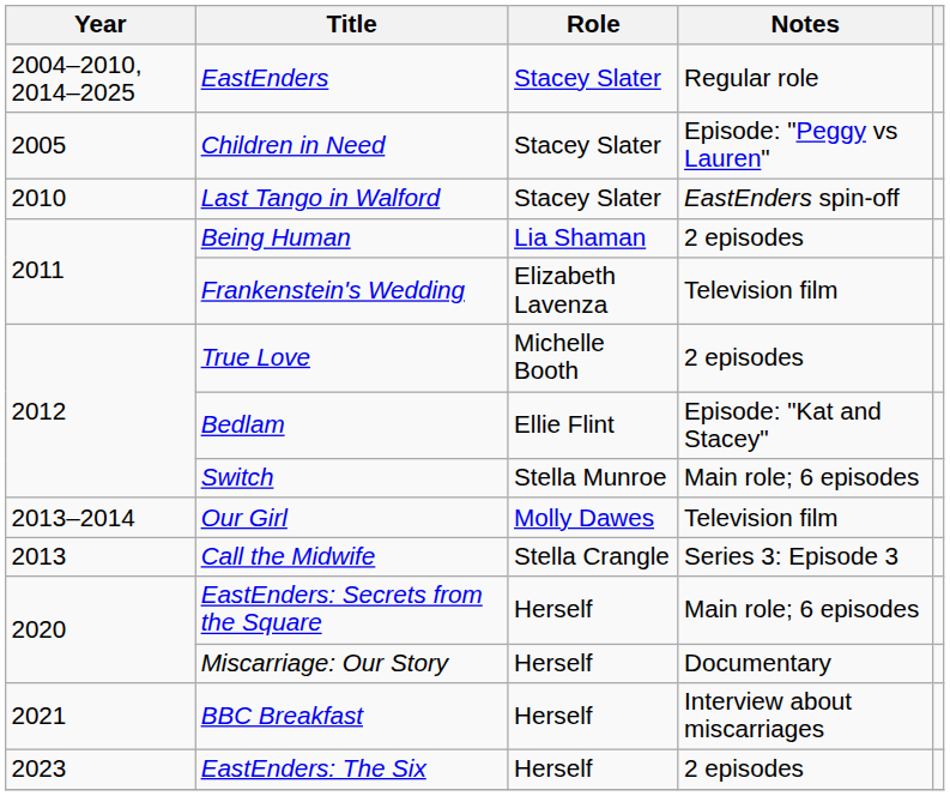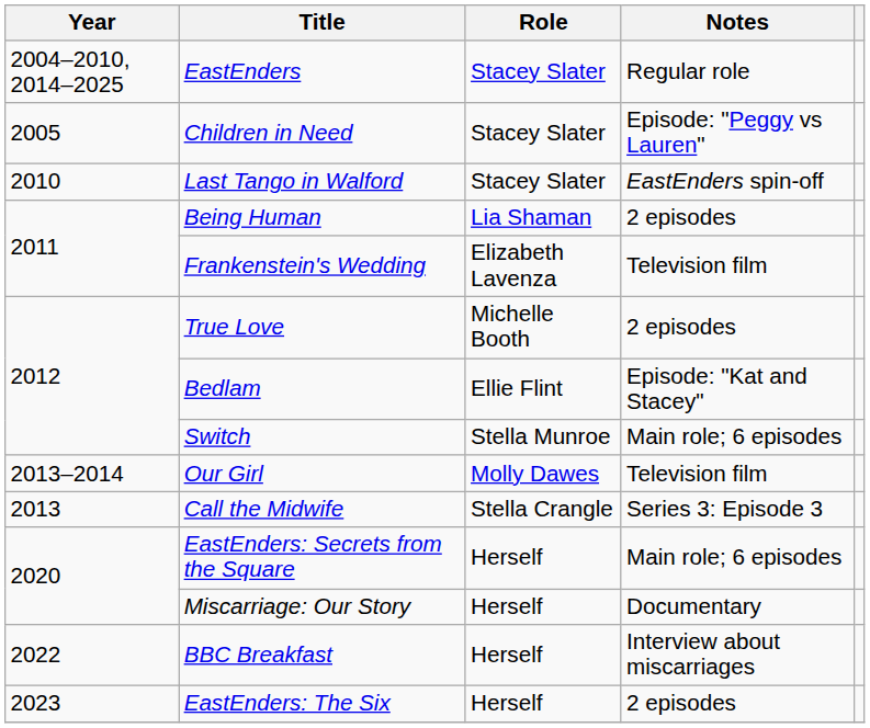 <table class="wikitable">
 <tr>
 <th>Year</th>
 <th>Title</th>
 <th>Role</th>
 <th>Notes</th>
 <th></th>
 </tr>
 <tr>
 <td>2004–2010, 2014–2025</td>
 <td><em><a href='#'>EastEnders</a></em></td>
 <td><a href='#'>Stacey Slater</a></td>
 <td>Regular role</td>
 <td align="center"></td>
 </tr>
 <tr>
 <td>2005</td>
 <td><em><a href='#'>Children in Need</a></em></td>
 <td>Stacey Slater</td>
 <td>Episode: "<a href='#'>Peggy</a> vs <a href='#'>Lauren</a>"</td>
 <td align="center"></td>
 </tr>
 <tr>
 <td>2010</td>
 <td><em><a href='#'>Last Tango in Walford</a></em></td>
 <td>Stacey Slater</td>
 <td><em>EastEnders</em> spin-off</td>
 <td align="center"></td>
 </tr>
 <tr>
 <td rowspan="2">2011</td>
 <td><em><a href='#'>Being Human</a></em></td>
 <td><a href='#'>Lia Shaman</a></td>
 <td>2 episodes</td>
 <td align="center"></td>
 </tr>
 <tr>
 <td><em><a href='#'>Frankenstein's Wedding</a></em></td>
 <td>Elizabeth Lavenza</td>
 <td>Television film</td>
 <td align="center"></td>
 </tr>
 <tr>
 <td rowspan="3">2012</td>
 <td><em><a href='#'>True Love</a></em></td>
 <td>Michelle Booth</td>
 <td>2 episodes</td>
 <td align="center"></td>
 </tr>
 <tr>
 <td><em><a href='#'>Bedlam</a></em></td>
 <td>Ellie Flint</td>
 <td>Episode: "Kat and Stacey"</td>
 <td align="center"></td>
 </tr>
 <tr>
 <td><em><a href='#'>Switch</a></em></td>
 <td>Stella Munroe</td>
 <td>Main role; 6 episodes</td>
 <td align="center"></td>
 </tr>
 <tr>
 <td>2013–2014</td>
 <td><em><a href='#'>Our Girl</a></em></td>
 <td><a href='#'>Molly Dawes</a></td>
 <td>Television film</td>
 <td align="center"></td>
 </tr>
 <tr>
 <td>2013</td>
 <td><em><a href='#'>Call the Midwife</a></em></td>
 <td>Stella Crangle</td>
 <td>Series 3: Episode 3</td>
 <td align="center"></td>
 </tr>
 <tr>
 <td rowspan="2">2020</td>
 <td><em><a href='#'>EastEnders: Secrets from the Square</a></em></td>
 <td>Herself</td>
 <td>Main role; 6 episodes</td>
 <td align="center"></td>
 </tr>
 <tr>
 <td><em>Miscarriage: Our Story</em></td>
 <td>Herself</td>
 <td>Documentary</td>
 <td align="center"></td>
 </tr>
 <tr>
-<td>2021</td>
+<td>2022</td>
 <td><em><a href='#'>BBC Breakfast</a></em></td>
 <td>Herself</td>
 <td>Interview about miscarriages</td>
 <td align="center"></td>
 </tr>
 <tr>
 <td>2023</td>
 <td><em><a href='#'>EastEnders: The Six</a></em></td>
 <td>Herself</td>
 <td>2 episodes</td>
 <td align="center"></td>
 </tr>
 <tr>
 </tr>
 </table>
